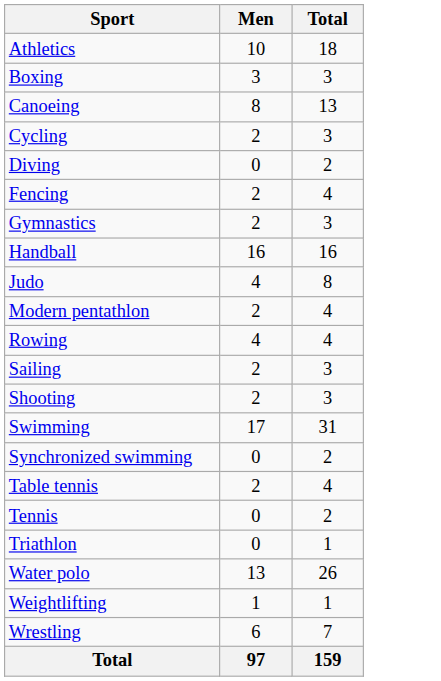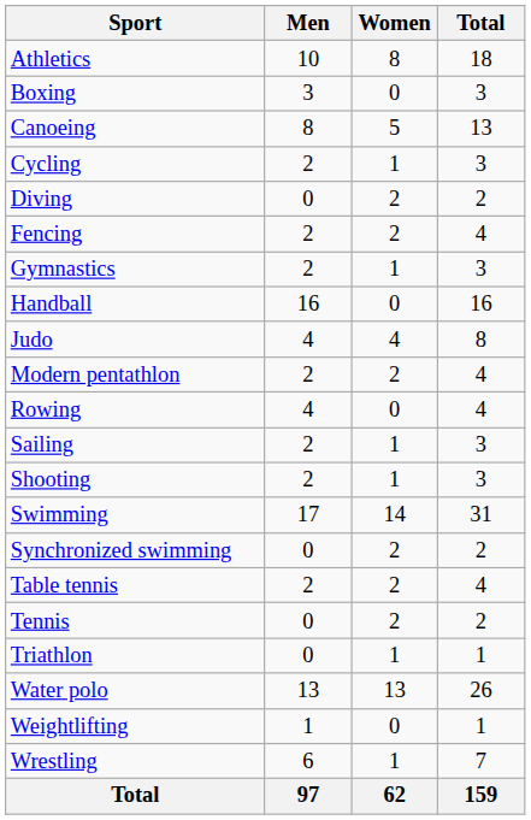 <table class="wikitable sortable" style="text-align:center;">
 <tr>
 <th width=180>Sport</th>
 <th width=55>Men</th>
+<th width=55>Women</th>
 <th width=55>Total</th>
 </tr>
 <tr>
 <td align=left><a href='#'>Athletics</a></td>
 <td>10</td>
+<td>8</td>
 <td>18</td>
 </tr>
 <tr>
 <td align=left><a href='#'>Boxing</a></td>
 <td>3</td>
+<td>0</td>
 <td>3</td>
 </tr>
 <tr>
 <td align=left><a href='#'>Canoeing</a></td>
 <td>8</td>
+<td>5</td>
 <td>13</td>
 </tr>
 <tr>
 <td align=left><a href='#'>Cycling</a></td>
 <td>2</td>
+<td>1</td>
 <td>3</td>
 </tr>
 <tr>
 <td align=left><a href='#'>Diving</a></td>
 <td>0</td>
 <td>2</td>
+<td>2</td>
 </tr>
 <tr>
 <td align=left><a href='#'>Fencing</a></td>
+<td>2</td>
 <td>2</td>
 <td>4</td>
 </tr>
 <tr>
 <td align=left><a href='#'>Gymnastics</a></td>
 <td>2</td>
+<td>1</td>
 <td>3</td>
 </tr>
 <tr>
 <td align=left><a href='#'>Handball</a></td>
 <td>16</td>
+<td>0</td>
 <td>16</td>
 </tr>
 <tr>
 <td align=left><a href='#'>Judo</a></td>
+<td>4</td>
 <td>4</td>
 <td>8</td>
 </tr>
 <tr>
 <td align=left><a href='#'>Modern pentathlon</a></td>
 <td>2</td>
+<td>2</td>
 <td>4</td>
 </tr>
 <tr>
 <td align=left><a href='#'>Rowing</a></td>
 <td>4</td>
+<td>0</td>
 <td>4</td>
 </tr>
 <tr>
 <td align=left><a href='#'>Sailing</a></td>
 <td>2</td>
+<td>1</td>
 <td>3</td>
 </tr>
 <tr>
 <td align=left><a href='#'>Shooting</a></td>
 <td>2</td>
+<td>1</td>
 <td>3</td>
 </tr>
 <tr>
 <td align=left><a href='#'>Swimming</a></td>
 <td>17</td>
+<td>14</td>
 <td>31</td>
 </tr>
 <tr>
 <td align=left><a href='#'>Synchronized swimming</a></td>
 <td>0</td>
 <td>2</td>
+<td>2</td>
 </tr>
 <tr>
 <td align=left><a href='#'>Table tennis</a></td>
+<td>2</td>
 <td>2</td>
 <td>4</td>
 </tr>
 <tr>
 <td align=left><a href='#'>Tennis</a></td>
 <td>0</td>
 <td>2</td>
+<td>2</td>
 </tr>
 <tr>
 <td align=left><a href='#'>Triathlon</a></td>
 <td>0</td>
 <td>1</td>
+<td>1</td>
 </tr>
 <tr>
 <td align=left><a href='#'>Water polo</a></td>
+<td>13</td>
 <td>13</td>
 <td>26</td>
 </tr>
 <tr>
 <td align=left><a href='#'>Weightlifting</a></td>
 <td>1</td>
+<td>0</td>
 <td>1</td>
 </tr>
 <tr>
 <td align=left><a href='#'>Wrestling</a></td>
 <td>6</td>
+<td>1</td>
 <td>7</td>
 </tr>
 <tr class="sortbottom">
 <th>Total</th>
 <th>97</th>
+<th>62</th>
 <th>159</th>
 </tr>
 </table>
